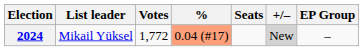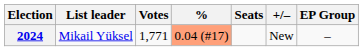 <table class="wikitable" style="text-align:center;">
 <tr>
 <th>Election</th>
 <th>List leader</th>
 <th>Votes</th>
 <th>%</th>
 <th>Seats</th>
 <th>+/–</th>
 <th>EP Group</th>
 </tr>
 <tr>
 <th><a href='#'>2024</a></th>
 <td><a href='#'>Mikail Yüksel</a></td>
-<td>1,772</td>
+<td>1,771</td>
 <td style="background: lightsalmon;">0.04 (#17)</td>
 <td></td>
-<td style="background: lightgrey;">New</td>
+<td>New</td>
 <td>–</td>
 </tr>
 </table>
